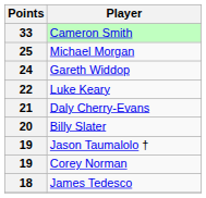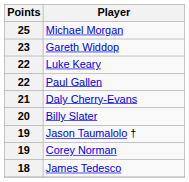 <table class="wikitable" style="text-align:left;">
 <tr>
 <th width=50>Points</th>
 <th width=200>Player</th>
 </tr>
 <tr>
-<th>33</th>
-<td style="background:#C0FFC0"> <a href='#'>Cameron Smith</a></td>
-</tr>
-<tr>
 <th>25</th>
 <td> <a href='#'>Michael Morgan</a></td>
 </tr>
 <tr>
-<th>24</th>
+<th>23</th>
 <td> <a href='#'>Gareth Widdop</a></td>
 </tr>
 <tr>
 <th>22</th>
 <td> <a href='#'>Luke Keary</a></td>
+</tr>
+<tr>
+<th>22</th>
+<td> <a href='#'>Paul Gallen</a></td>
 </tr>
 <tr>
 <th>21</th>
 <td> <a href='#'>Daly Cherry-Evans</a></td>
 </tr>
 <tr>
 <th>20</th>
 <td> <a href='#'>Billy Slater</a></td>
 </tr>
 <tr>
 <th>19</th>
 <td> <a href='#'>Jason Taumalolo</a> †</td>
 </tr>
 <tr>
 <th>19</th>
 <td> <a href='#'>Corey Norman</a></td>
 </tr>
 <tr>
 <th>18</th>
 <td> <a href='#'>James Tedesco</a></td>
 </tr>
 <tr>
 </tr>
 </table>
